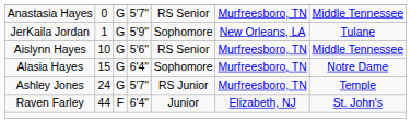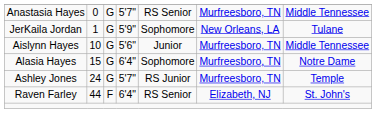 <table class="wikitable sortable" style="text-align: center">
 <tr align=center>
 </tr>
 <tr>
 <td>Anastasia Hayes</td>
 <td>0</td>
 <td>G</td>
 <td>5'7"</td>
 <td>RS Senior</td>
 <td><a href='#'>Murfreesboro, TN</a></td>
 <td><a href='#'>Middle Tennessee</a></td>
 </tr>
 <tr>
 <td>JerKaila Jordan</td>
 <td>1</td>
 <td>G</td>
 <td>5'9"</td>
 <td>Sophomore</td>
 <td><a href='#'>New Orleans, LA</a></td>
 <td><a href='#'>Tulane</a></td>
 </tr>
 <tr>
 <td>Aislynn Hayes</td>
 <td>10</td>
 <td>G</td>
 <td>5'6"</td>
-<td>RS Senior</td>
+<td>Junior</td>
 <td><a href='#'>Murfreesboro, TN</a></td>
 <td><a href='#'>Middle Tennessee</a></td>
 </tr>
 <tr>
 <td>Alasia Hayes</td>
 <td>15</td>
 <td>G</td>
 <td>6'4"</td>
 <td>Sophomore</td>
 <td><a href='#'>Murfreesboro, TN</a></td>
 <td><a href='#'>Notre Dame</a></td>
 </tr>
 <tr>
 <td>Ashley Jones</td>
 <td>24</td>
 <td>G</td>
 <td>5'7"</td>
 <td>RS Junior</td>
 <td><a href='#'>Murfreesboro, TN</a></td>
 <td><a href='#'>Temple</a></td>
 </tr>
 <tr>
 <td>Raven Farley</td>
 <td>44</td>
 <td>F</td>
 <td>6'4"</td>
-<td>Junior</td>
+<td>RS Senior</td>
 <td><a href='#'>Elizabeth, NJ</a></td>
 <td><a href='#'>St. John's</a></td>
 </tr>
 <tr>
 <td colspan=7></td>
 </tr>
 </table>
